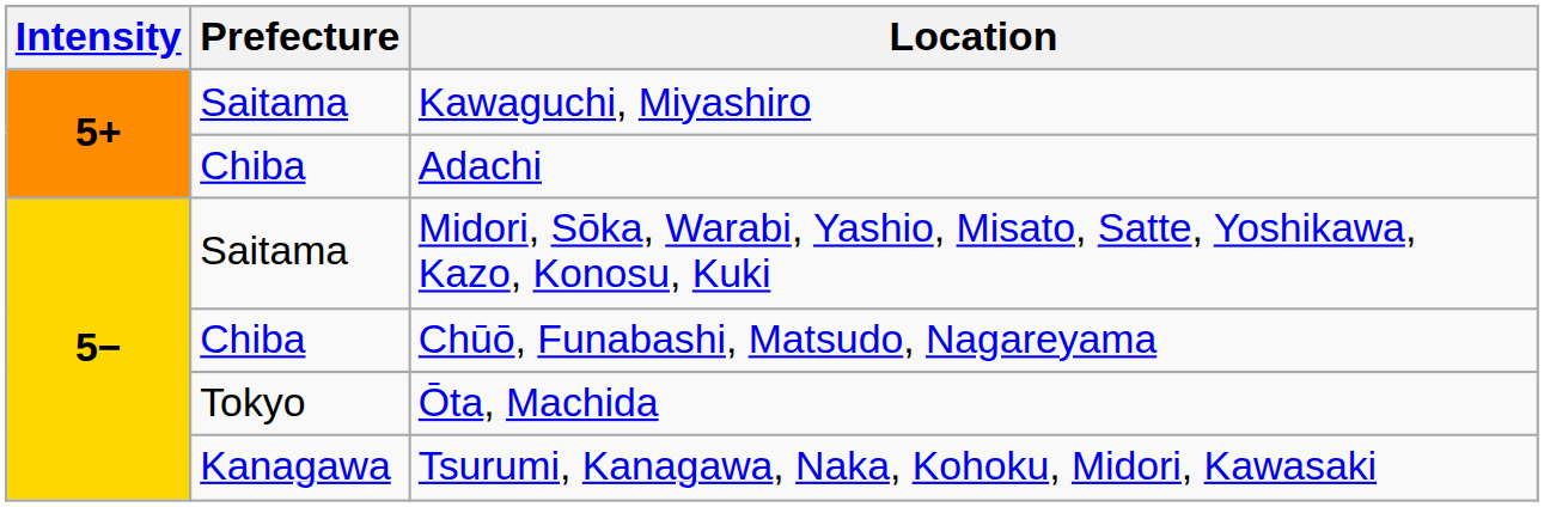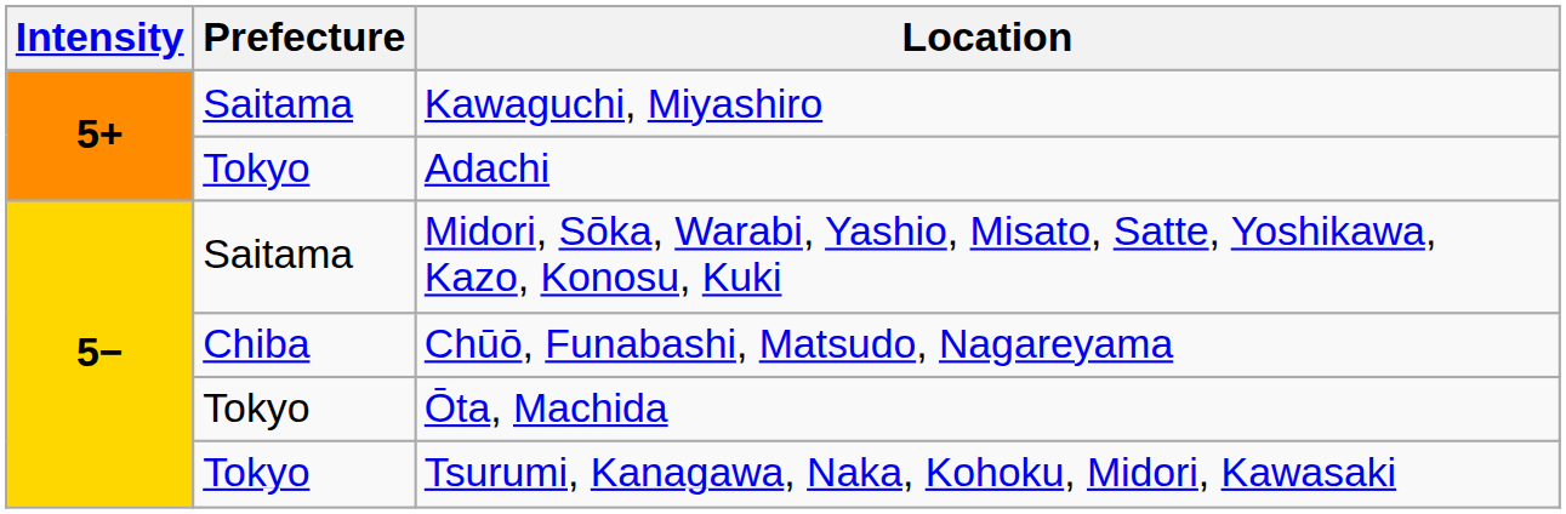 <table class="wikitable">
 <tr>
 <th><a href='#'>Intensity</a></th>
 <th>Prefecture</th>
 <th>Location</th>
 </tr>
 <tr>
 <th rowspan="2" style="background:#FF8C00">5+</th>
 <td><a href='#'>Saitama</a></td>
 <td><a href='#'>Kawaguchi</a>, <a href='#'>Miyashiro</a></td>
 </tr>
 <tr>
-<td><a href='#'>Chiba</a></td>
+<td><a href='#'>Tokyo</a></td>
 <td><a href='#'>Adachi</a></td>
 </tr>
 <tr>
 <th rowspan="4" style="background:#FFD700; color:#000000">5−</th>
 <td>Saitama</td>
 <td><a href='#'>Midori</a>, <a href='#'>Sōka</a>, <a href='#'>Warabi</a>, <a href='#'>Yashio</a>, <a href='#'>Misato</a>, <a href='#'>Satte</a>, <a href='#'>Yoshikawa</a>, <a href='#'>Kazo</a>, <a href='#'>Konosu</a>, <a href='#'>Kuki</a></td>
 </tr>
 <tr>
 <td><a href='#'>Chiba</a></td>
 <td><a href='#'>Chūō</a>, <a href='#'>Funabashi</a>, <a href='#'>Matsudo</a>, <a href='#'>Nagareyama</a></td>
 </tr>
 <tr>
 <td>Tokyo</td>
 <td><a href='#'>Ōta</a>, <a href='#'>Machida</a></td>
 </tr>
 <tr>
-<td><a href='#'>Kanagawa</a></td>
+<td><a href='#'>Tokyo</a></td>
 <td><a href='#'>Tsurumi</a>, <a href='#'>Kanagawa</a>, <a href='#'>Naka</a>, <a href='#'>Kohoku</a>, <a href='#'>Midori</a>, <a href='#'>Kawasaki</a></td>
 </tr>
 </table>
